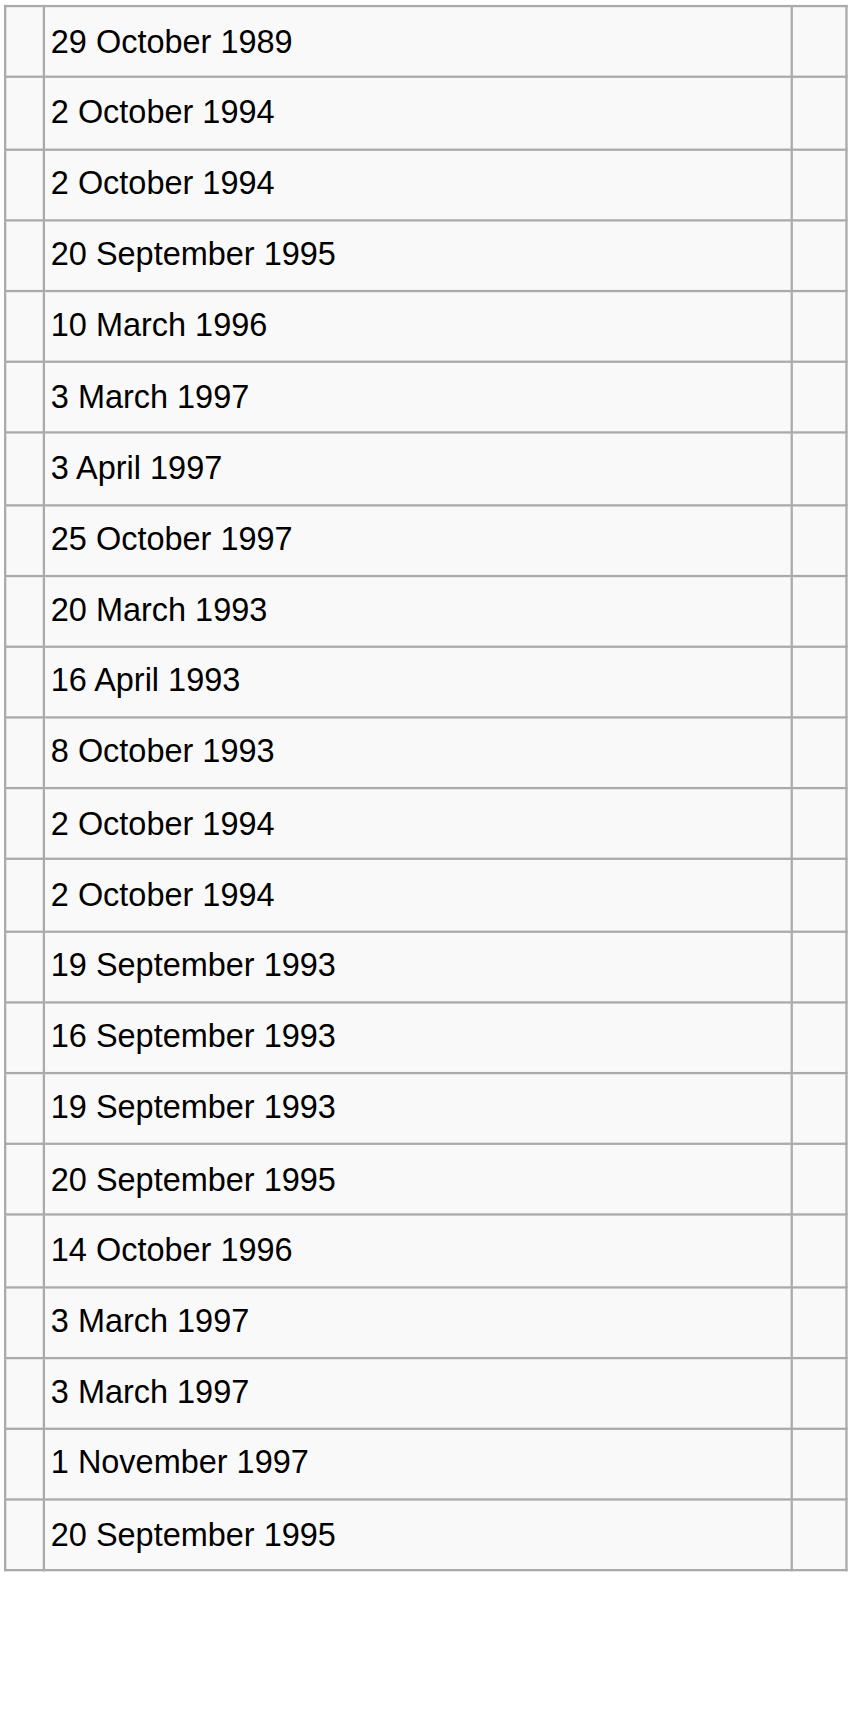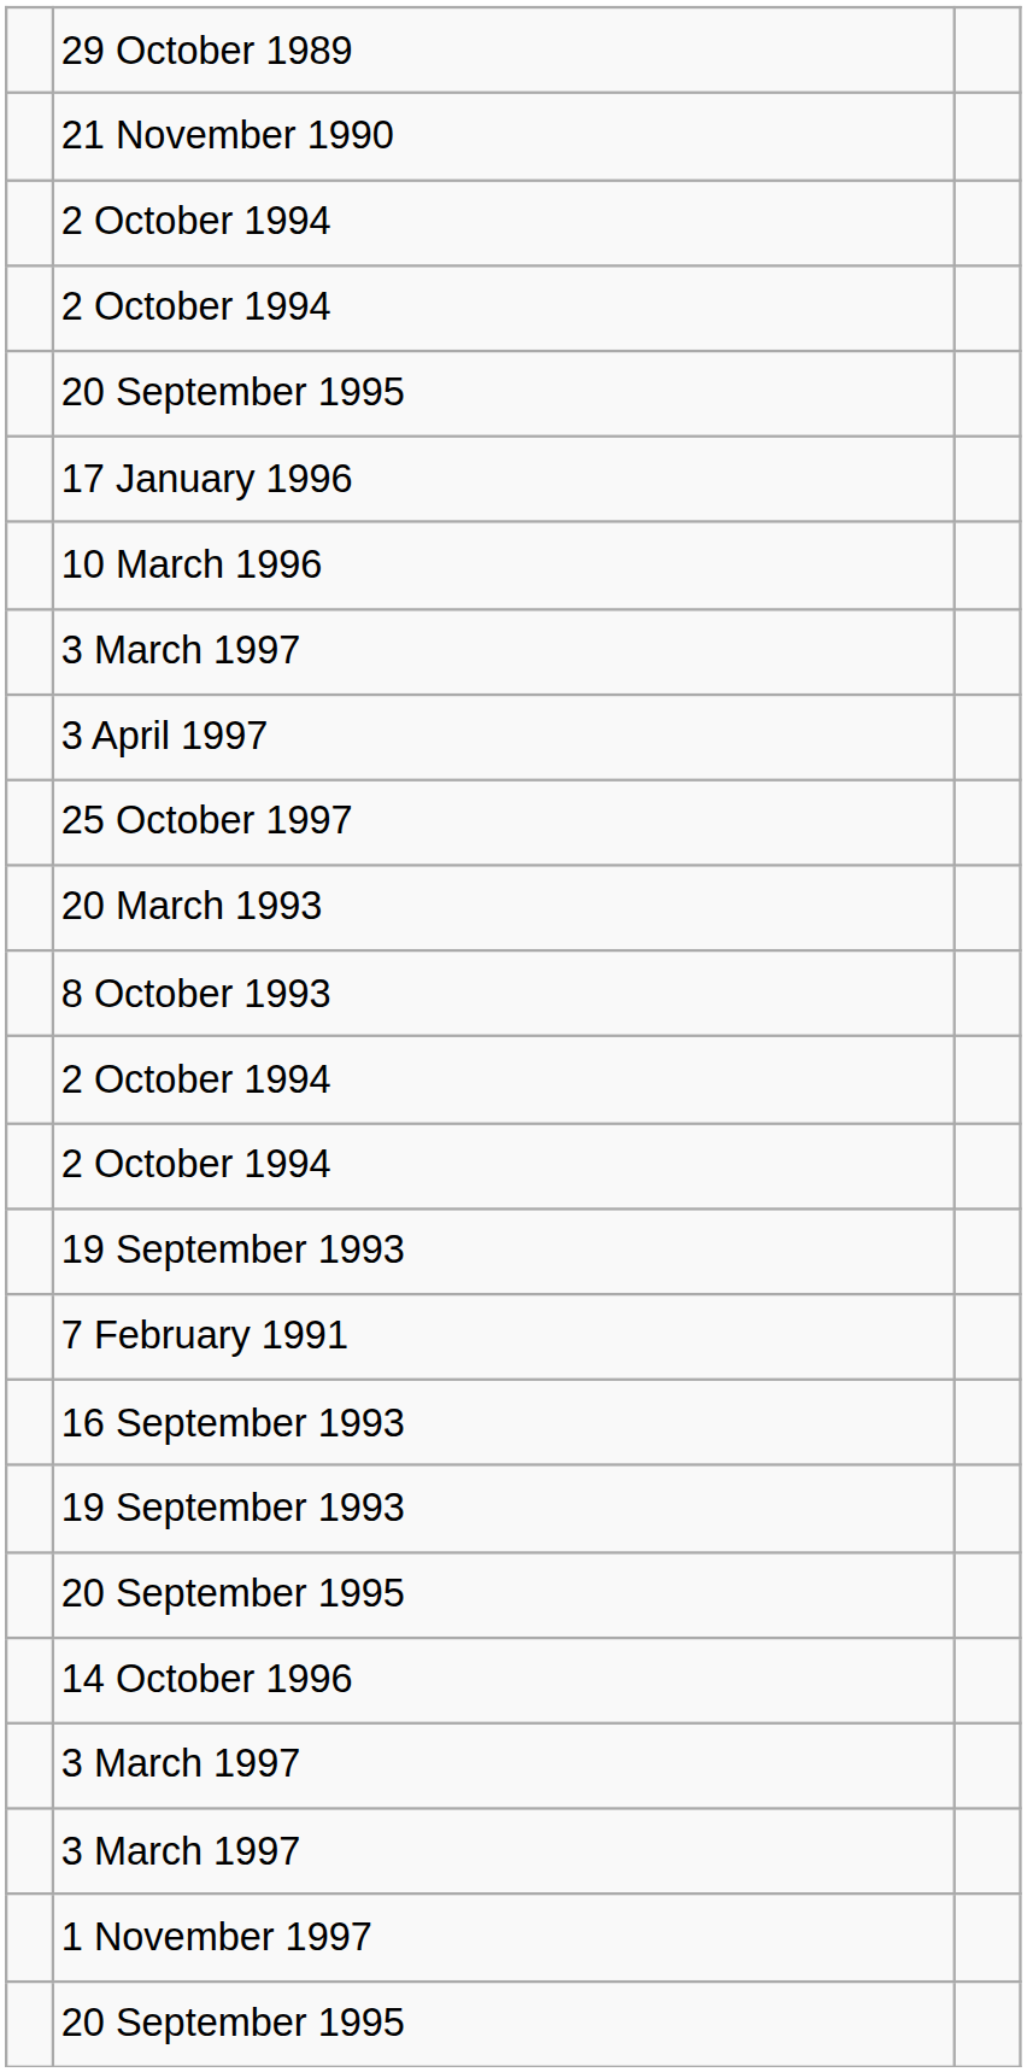 <table class="wikitable" style="font-size: 89%; float: left; width: 26em; margin-right: 1em; line-height: 1.65em">
 <tr>
 <td></td>
 <td>29 October 1989</td>
+<td><small></small> </td>
+</tr>
+<tr>
+<td></td>
+<td>21 November 1990</td>
 <td><small></small> </td>
 </tr>
 <tr>
 <td></td>
 <td>2 October 1994</td>
 <td><small></small> </td>
 </tr>
 <tr>
 <td></td>
 <td>2 October 1994</td>
 <td><small></small> </td>
 </tr>
 <tr>
 <td></td>
 <td>20 September 1995</td>
+<td><small></small> </td>
+</tr>
+<tr>
+<td></td>
+<td>17 January 1996</td>
 <td><small></small> </td>
 </tr>
 <tr>
 <td></td>
 <td>10 March 1996</td>
 <td><small></small> </td>
 </tr>
 <tr>
 <td></td>
 <td>3 March 1997</td>
 <td><small></small> </td>
 </tr>
 <tr>
 <td></td>
 <td>3 April 1997</td>
 <td><small></small> </td>
 </tr>
 <tr>
 <td></td>
 <td>25 October 1997</td>
 <td><small></small> </td>
 </tr>
 <tr>
 <td></td>
 <td>20 March 1993</td>
 <td><small></small> </td>
 </tr>
 <tr>
 <td></td>
-<td>16 April 1993</td>
-<td><small></small> </td>
-</tr>
-<tr>
-<td></td>
 <td>8 October 1993</td>
 <td><small></small> </td>
 </tr>
 <tr>
 <td></td>
 <td>2 October 1994</td>
 <td><small></small> </td>
 </tr>
 <tr>
 <td></td>
 <td>2 October 1994</td>
 <td><small></small> </td>
 </tr>
 <tr>
 <td></td>
 <td>19 September 1993</td>
+<td><small></small> </td>
+</tr>
+<tr>
+<td></td>
+<td>7 February 1991</td>
 <td><small></small> </td>
 </tr>
 <tr>
 <td></td>
 <td>16 September 1993</td>
 <td><small></small> </td>
 </tr>
 <tr>
 <td></td>
 <td>19 September 1993</td>
 <td><small></small> </td>
 </tr>
 <tr>
 <td></td>
 <td>20 September 1995</td>
 <td><small></small> </td>
 </tr>
 <tr>
 <td></td>
 <td>14 October 1996</td>
 <td><small></small> </td>
 </tr>
 <tr>
 <td></td>
 <td>3 March 1997</td>
 <td><small></small> </td>
 </tr>
 <tr>
 <td></td>
 <td>3 March 1997</td>
 <td><small></small> </td>
 </tr>
 <tr>
 <td></td>
 <td>1 November 1997</td>
 <td><small></small> </td>
 </tr>
 <tr>
 <td></td>
 <td>20 September 1995</td>
 <td><small></small> </td>
 </tr>
 </table>
